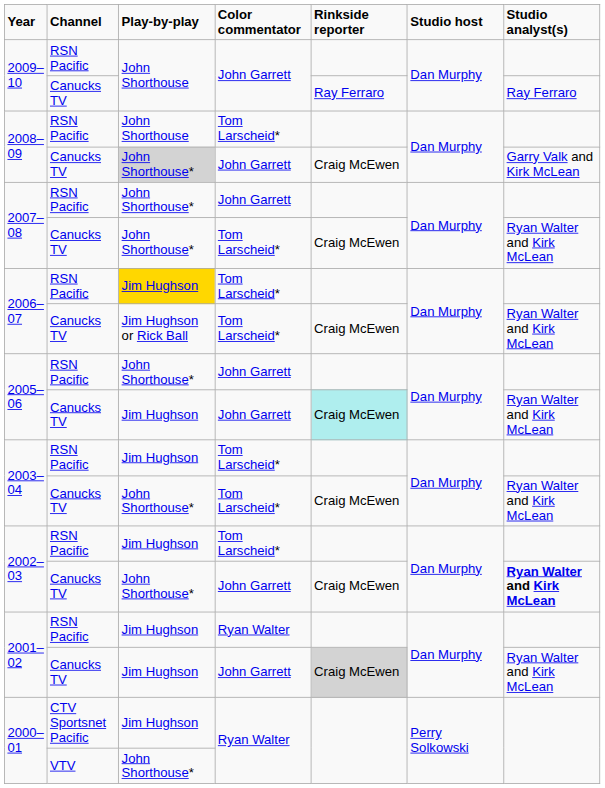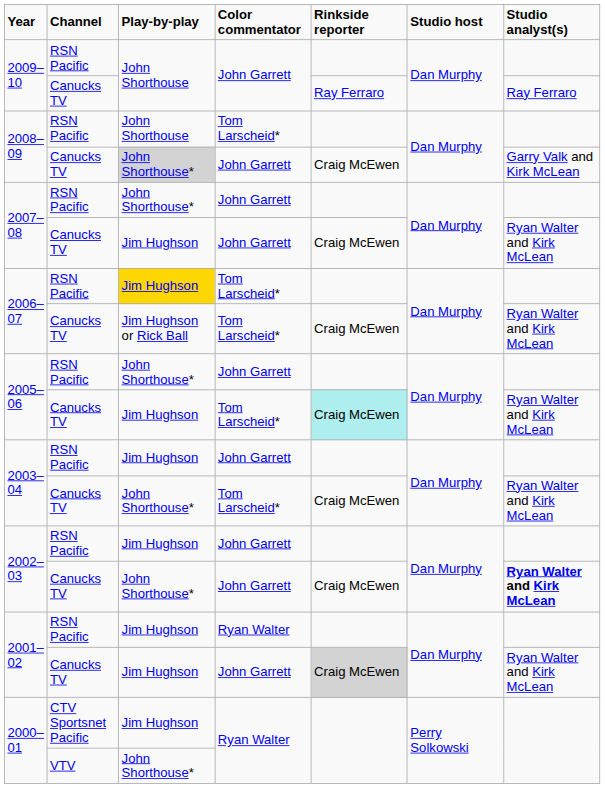 <table class="wikitable">
 <tr>
 <td style="width:40px;"><strong>Year</strong></td>
 <td style="width:80px;"><strong>Channel</strong></td>
 <td style="width:110px;"><strong>Play-by-play</strong></td>
 <td style="width:110px;"><strong>Color commentator</strong></td>
 <td style="width:110px;"><strong>Rinkside reporter</strong></td>
 <td style="width:110px;"><strong>Studio host</strong></td>
 <td style="width:110px;"><strong>Studio analyst(s)</strong></td>
 </tr>
 <tr>
 <td rowspan=2><a href='#'>2009–10</a></td>
 <td><a href='#'>RSN Pacific</a></td>
 <td rowspan=2><a href='#'>John Shorthouse</a></td>
 <td rowspan=2><a href='#'>John Garrett</a></td>
 <td></td>
 <td rowspan=2><a href='#'>Dan Murphy</a></td>
 </tr>
 <tr>
 <td><a href='#'>Canucks TV</a></td>
 <td><a href='#'>Ray Ferraro</a></td>
 <td><a href='#'>Ray Ferraro</a></td>
 </tr>
 <tr>
 <td rowspan=2><a href='#'>2008–09</a></td>
 <td><a href='#'>RSN Pacific</a></td>
 <td><a href='#'>John Shorthouse</a></td>
 <td><a href='#'>Tom Larscheid</a>*</td>
 <td></td>
 <td rowspan="2"><a href='#'>Dan Murphy</a></td>
 </tr>
 <tr>
 <td><a href='#'>Canucks TV</a></td>
 <td style="background: lightgrey;"><a href='#'>John Shorthouse</a>*</td>
 <td><a href='#'>John Garrett</a></td>
 <td>Craig McEwen</td>
 <td><a href='#'>Garry Valk</a> and <a href='#'>Kirk McLean</a></td>
 </tr>
 <tr>
 <td rowspan=2><a href='#'>2007–08</a></td>
 <td><a href='#'>RSN Pacific</a></td>
 <td><a href='#'>John Shorthouse</a>*</td>
 <td><a href='#'>John Garrett</a></td>
 <td></td>
 <td rowspan="2"><a href='#'>Dan Murphy</a></td>
 </tr>
 <tr>
 <td><a href='#'>Canucks TV</a></td>
-<td><a href='#'>John Shorthouse</a>*</td>
-<td><a href='#'>Tom Larscheid</a>*</td>
+<td><a href='#'>Jim Hughson</a></td>
+<td><a href='#'>John Garrett</a></td>
 <td>Craig McEwen</td>
 <td><a href='#'>Ryan Walter</a> and <a href='#'>Kirk McLean</a></td>
 </tr>
 <tr>
 <td rowspan=2><a href='#'>2006–07</a></td>
 <td><a href='#'>RSN Pacific</a></td>
 <td style="background: gold;"><a href='#'>Jim Hughson</a></td>
 <td><a href='#'>Tom Larscheid</a>*</td>
 <td></td>
 <td rowspan="2"><a href='#'>Dan Murphy</a></td>
 </tr>
 <tr>
 <td><a href='#'>Canucks TV</a></td>
 <td><a href='#'>Jim Hughson</a> or <a href='#'>Rick Ball</a></td>
 <td><a href='#'>Tom Larscheid</a>*</td>
 <td>Craig McEwen</td>
 <td><a href='#'>Ryan Walter</a> and <a href='#'>Kirk McLean</a></td>
 </tr>
 <tr>
 <td rowspan=2><a href='#'>2005–06</a></td>
 <td><a href='#'>RSN Pacific</a></td>
 <td><a href='#'>John Shorthouse</a>*</td>
 <td><a href='#'>John Garrett</a></td>
 <td></td>
 <td rowspan="2"><a href='#'>Dan Murphy</a></td>
 </tr>
 <tr>
 <td><a href='#'>Canucks TV</a></td>
 <td><a href='#'>Jim Hughson</a></td>
-<td><a href='#'>John Garrett</a></td>
+<td><a href='#'>Tom Larscheid</a>*</td>
 <td style="background: paleturquoise;">Craig McEwen</td>
 <td><a href='#'>Ryan Walter</a> and <a href='#'>Kirk McLean</a></td>
 </tr>
 <tr>
 <td rowspan=2><a href='#'>2003–04</a></td>
 <td><a href='#'>RSN Pacific</a></td>
 <td><a href='#'>Jim Hughson</a></td>
-<td><a href='#'>Tom Larscheid</a>*</td>
+<td><a href='#'>John Garrett</a></td>
 <td></td>
 <td rowspan="2"><a href='#'>Dan Murphy</a></td>
 </tr>
 <tr>
 <td><a href='#'>Canucks TV</a></td>
 <td><a href='#'>John Shorthouse</a>*</td>
 <td><a href='#'>Tom Larscheid</a>*</td>
 <td>Craig McEwen</td>
 <td><a href='#'>Ryan Walter</a> and <a href='#'>Kirk McLean</a></td>
 </tr>
 <tr>
 <td rowspan=2><a href='#'>2002–03</a></td>
 <td><a href='#'>RSN Pacific</a></td>
 <td><a href='#'>Jim Hughson</a></td>
-<td><a href='#'>Tom Larscheid</a>*</td>
+<td><a href='#'>John Garrett</a></td>
 <td></td>
 <td rowspan="2"><a href='#'>Dan Murphy</a></td>
 </tr>
 <tr>
 <td><a href='#'>Canucks TV</a></td>
 <td><a href='#'>John Shorthouse</a>*</td>
 <td><a href='#'>John Garrett</a></td>
 <td>Craig McEwen</td>
 <td><strong><a href='#'>Ryan Walter</a> and <a href='#'>Kirk McLean</a></strong></td>
 </tr>
 <tr>
 <td rowspan=2><a href='#'>2001–02</a></td>
 <td><a href='#'>RSN Pacific</a></td>
 <td><a href='#'>Jim Hughson</a></td>
 <td><a href='#'>Ryan Walter</a></td>
 <td></td>
 <td rowspan="2"><a href='#'>Dan Murphy</a></td>
 </tr>
 <tr>
 <td><a href='#'>Canucks TV</a></td>
 <td><a href='#'>Jim Hughson</a></td>
 <td><a href='#'>John Garrett</a></td>
 <td style="background: lightgrey;">Craig McEwen</td>
 <td><a href='#'>Ryan Walter</a> and <a href='#'>Kirk McLean</a></td>
 </tr>
 <tr>
 <td rowspan=2><a href='#'>2000–01</a></td>
 <td><a href='#'>CTV Sportsnet Pacific</a></td>
 <td><a href='#'>Jim Hughson</a></td>
 <td rowspan=2><a href='#'>Ryan Walter</a></td>
 <td rowspan="2"></td>
 <td rowspan=2><a href='#'>Perry Solkowski</a></td>
 </tr>
 <tr>
 <td><a href='#'>VTV</a></td>
 <td><a href='#'>John Shorthouse</a>*</td>
 </tr>
 </table>
